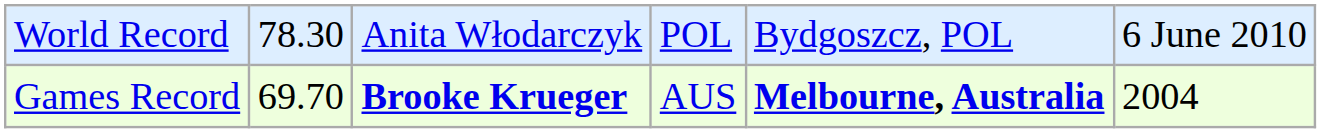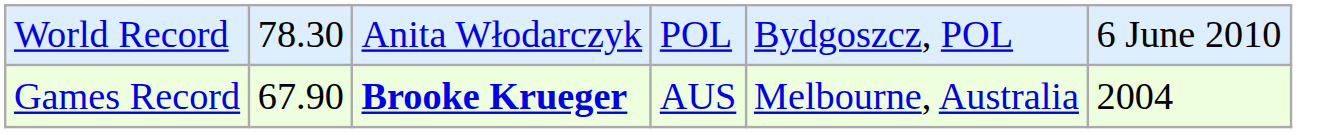 <table class="wikitable">
 <tr bgcolor = "ddeeff">
 <td><a href='#'>World Record</a></td>
 <td>78.30</td>
 <td><a href='#'>Anita Włodarczyk</a></td>
 <td><a href='#'>POL</a></td>
 <td><a href='#'>Bydgoszcz</a>, <a href='#'>POL</a></td>
 <td>6 June 2010</td>
 </tr>
 <tr bgcolor = "eeffdd">
 <td><a href='#'>Games Record</a></td>
-<td>69.70</td>
+<td>67.90</td>
 <td><strong><a href='#'>Brooke Krueger</a></strong></td>
 <td><a href='#'>AUS</a></td>
-<td><strong><a href='#'>Melbourne</a>, <a href='#'>Australia</a></strong></td>
+<td><a href='#'>Melbourne</a>, <a href='#'>Australia</a></td>
 <td>2004</td>
 </tr>
 </table>
